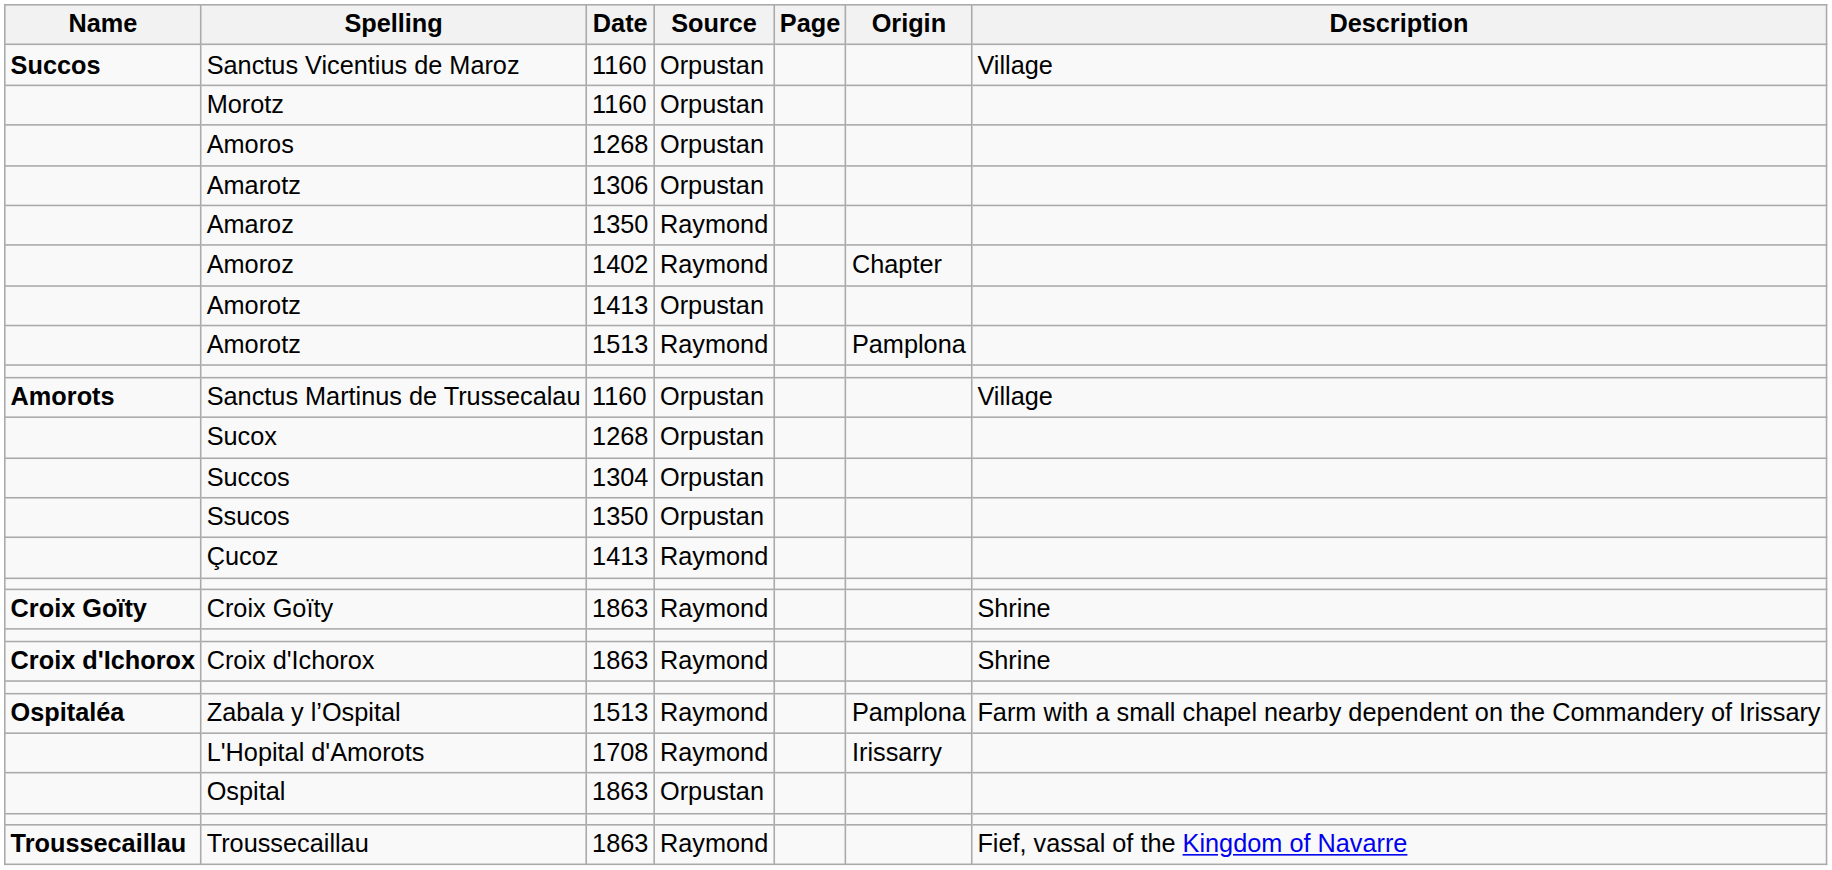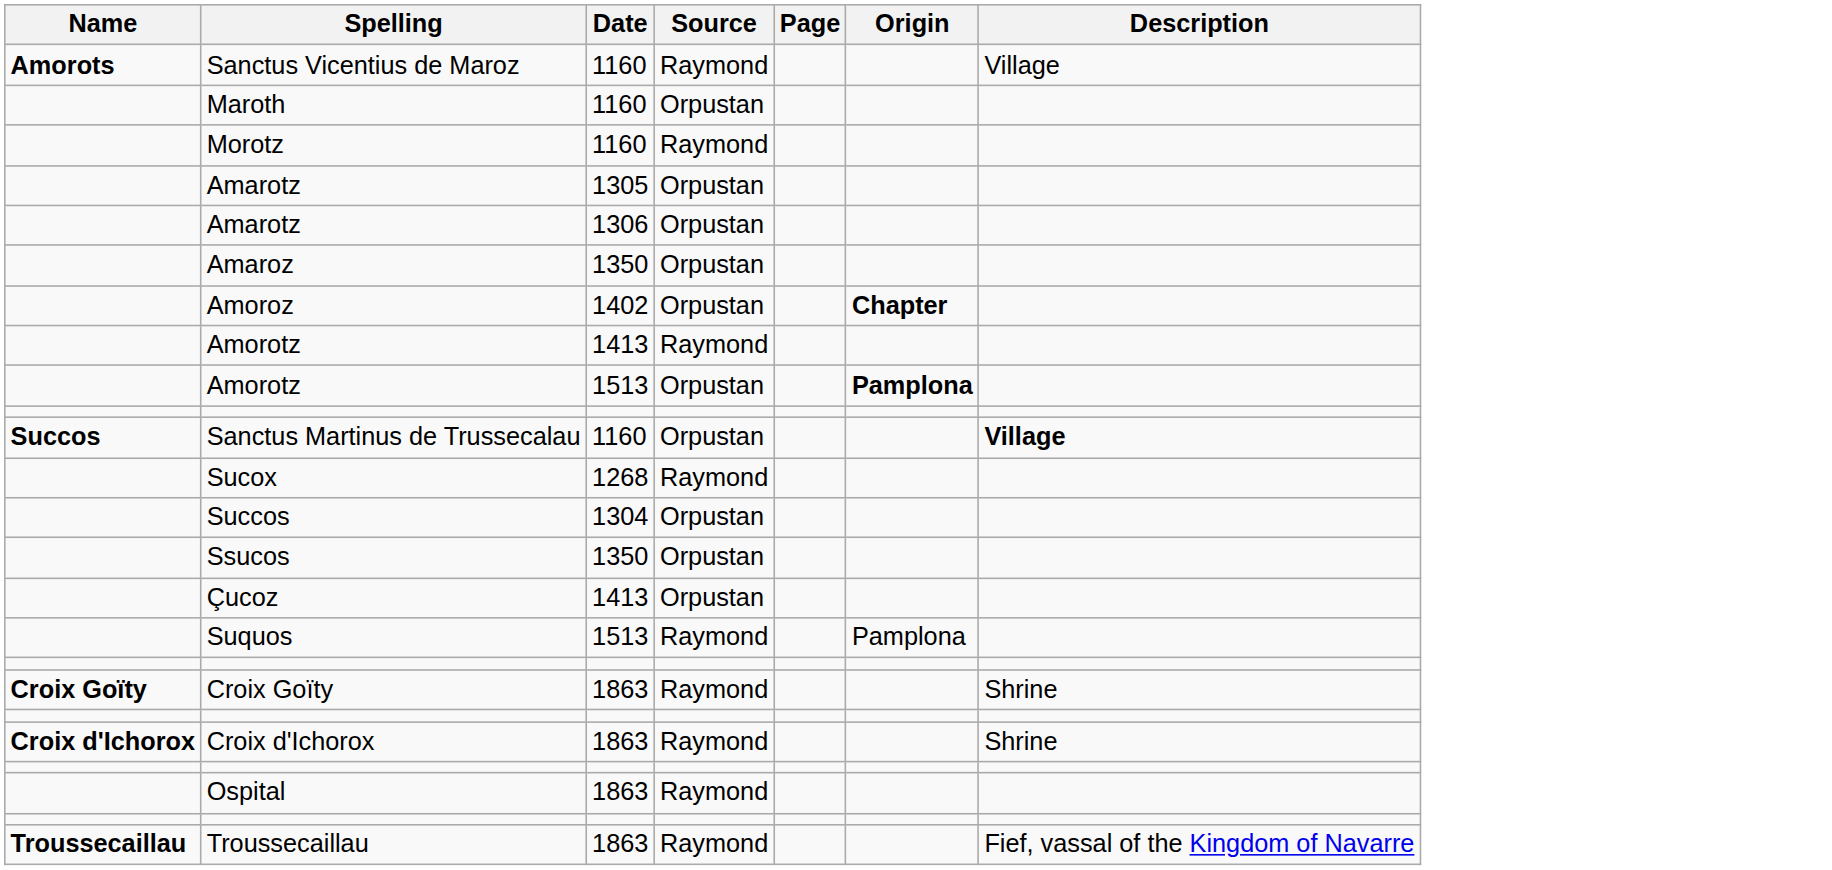 <table class="wikitable">
 <tr>
 <th>Name</th>
 <th>Spelling</th>
 <th>Date</th>
 <th>Source</th>
 <th>Page</th>
 <th>Origin</th>
 <th>Description</th>
 </tr>
 <tr>
-<td><strong>Succos</strong></td>
+<td><strong>Amorots</strong></td>
 <td>Sanctus Vicentius de Maroz</td>
 <td>1160</td>
-<td>Orpustan</td>
+<td>Raymond</td>
 <td></td>
 <td></td>
 <td>Village</td>
 </tr>
 <tr>
 <td></td>
-<td>Morotz</td>
+<td>Maroth</td>
 <td>1160</td>
 <td>Orpustan</td>
 <td></td>
 <td></td>
 <td></td>
 </tr>
 <tr>
 <td></td>
-<td>Amoros</td>
-<td>1268</td>
+<td>Morotz</td>
+<td>1160</td>
+<td>Raymond</td>
+<td></td>
+<td></td>
+<td></td>
+</tr>
+<tr>
+<td></td>
+<td>Amarotz</td>
+<td>1305</td>
 <td>Orpustan</td>
 <td></td>
 <td></td>
 <td></td>
 </tr>
 <tr>
 <td></td>
 <td>Amarotz</td>
 <td>1306</td>
 <td>Orpustan</td>
 <td></td>
 <td></td>
 <td></td>
 </tr>
 <tr>
 <td></td>
 <td>Amaroz</td>
 <td>1350</td>
-<td>Raymond</td>
+<td>Orpustan</td>
 <td></td>
 <td></td>
 <td></td>
 </tr>
 <tr>
 <td></td>
 <td>Amoroz</td>
 <td>1402</td>
-<td>Raymond</td>
+<td>Orpustan</td>
 <td></td>
-<td>Chapter</td>
+<td><strong>Chapter</strong></td>
 <td></td>
 </tr>
 <tr>
 <td></td>
 <td>Amorotz</td>
 <td>1413</td>
-<td>Orpustan</td>
+<td>Raymond</td>
 <td></td>
 <td></td>
 <td></td>
 </tr>
 <tr>
 <td></td>
 <td>Amorotz</td>
 <td>1513</td>
-<td>Raymond</td>
+<td>Orpustan</td>
 <td></td>
-<td>Pamplona</td>
+<td><strong>Pamplona</strong></td>
 <td></td>
 </tr>
 <tr>
 <td></td>
 <td></td>
 <td></td>
 <td></td>
 <td></td>
 <td></td>
 <td></td>
 </tr>
 <tr>
-<td><strong>Amorots</strong></td>
+<td><strong>Succos</strong></td>
 <td>Sanctus Martinus de Trussecalau</td>
 <td>1160</td>
 <td>Orpustan</td>
 <td></td>
 <td></td>
-<td>Village</td>
+<td><strong>Village</strong></td>
 </tr>
 <tr>
 <td></td>
 <td>Sucox</td>
 <td>1268</td>
-<td>Orpustan</td>
+<td>Raymond</td>
 <td></td>
 <td></td>
 <td></td>
 </tr>
 <tr>
 <td></td>
 <td>Succos</td>
 <td>1304</td>
 <td>Orpustan</td>
 <td></td>
 <td></td>
 <td></td>
 </tr>
 <tr>
 <td></td>
 <td>Ssucos</td>
 <td>1350</td>
 <td>Orpustan</td>
 <td></td>
 <td></td>
 <td></td>
 </tr>
 <tr>
 <td></td>
 <td>Çucoz</td>
 <td>1413</td>
+<td>Orpustan</td>
+<td></td>
+<td></td>
+<td></td>
+</tr>
+<tr>
+<td></td>
+<td>Suquos</td>
+<td>1513</td>
 <td>Raymond</td>
 <td></td>
-<td></td>
+<td>Pamplona</td>
 <td></td>
 </tr>
 <tr>
 <td></td>
 <td></td>
 <td></td>
 <td></td>
 <td></td>
 <td></td>
 <td></td>
 </tr>
 <tr>
 <td><strong>Croix Goïty</strong></td>
 <td>Croix Goïty</td>
 <td>1863</td>
 <td>Raymond</td>
 <td></td>
 <td></td>
 <td>Shrine</td>
 </tr>
 <tr>
 <td></td>
 <td></td>
 <td></td>
 <td></td>
 <td></td>
 <td></td>
 <td></td>
 </tr>
 <tr>
 <td><strong>Croix d'Ichorox</strong></td>
 <td>Croix d'Ichorox</td>
 <td>1863</td>
 <td>Raymond</td>
 <td></td>
 <td></td>
 <td>Shrine</td>
 </tr>
 <tr>
 <td></td>
 <td></td>
 <td></td>
 <td></td>
 <td></td>
 <td></td>
 <td></td>
 </tr>
 <tr>
-<td><strong>Ospitaléa</strong></td>
-<td>Zabala y l’Ospital</td>
-<td>1513</td>
-<td>Raymond</td>
-<td></td>
-<td>Pamplona</td>
-<td>Farm with a small chapel nearby dependent on the Commandery of Irissary</td>
-</tr>
-<tr>
-<td></td>
-<td>L'Hopital d'Amorots</td>
-<td>1708</td>
-<td>Raymond</td>
-<td></td>
-<td>Irissarry</td>
-<td></td>
-</tr>
-<tr>
 <td></td>
 <td>Ospital</td>
 <td>1863</td>
-<td>Orpustan</td>
+<td>Raymond</td>
 <td></td>
 <td></td>
 <td></td>
 </tr>
 <tr>
 <td></td>
 <td></td>
 <td></td>
 <td></td>
 <td></td>
 <td></td>
 <td></td>
 </tr>
 <tr>
 <td><strong>Troussecaillau</strong></td>
 <td>Troussecaillau</td>
 <td>1863</td>
 <td>Raymond</td>
 <td></td>
 <td></td>
 <td>Fief, vassal of the <a href='#'>Kingdom of Navarre</a></td>
 </tr>
 </table>
